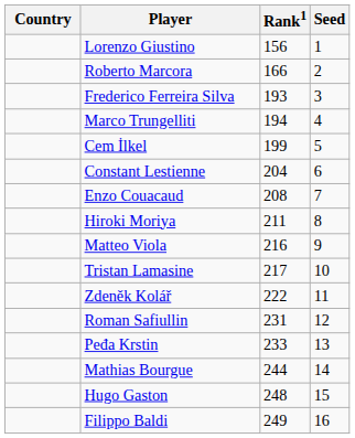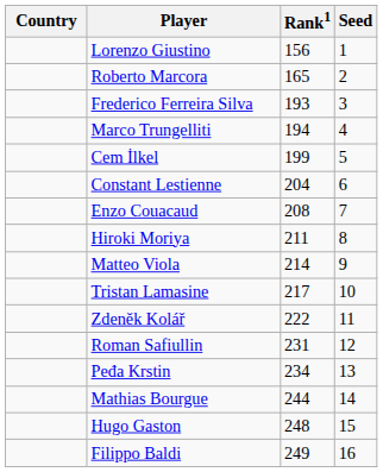 <table class="sortable wikitable">
 <tr>
 <th width="70">Country</th>
 <th width="175">Player</th>
 <th>Rank<sup>1</sup></th>
 <th>Seed</th>
 </tr>
 <tr>
 <td></td>
 <td><a href='#'>Lorenzo Giustino</a></td>
 <td>156</td>
 <td>1</td>
 </tr>
 <tr>
 <td></td>
 <td><a href='#'>Roberto Marcora</a></td>
-<td>166</td>
+<td>165</td>
 <td>2</td>
 </tr>
 <tr>
 <td></td>
 <td><a href='#'>Frederico Ferreira Silva</a></td>
 <td>193</td>
 <td>3</td>
 </tr>
 <tr>
 <td></td>
 <td><a href='#'>Marco Trungelliti</a></td>
 <td>194</td>
 <td>4</td>
 </tr>
 <tr>
 <td></td>
 <td><a href='#'>Cem İlkel</a></td>
 <td>199</td>
 <td>5</td>
 </tr>
 <tr>
 <td></td>
 <td><a href='#'>Constant Lestienne</a></td>
 <td>204</td>
 <td>6</td>
 </tr>
 <tr>
 <td></td>
 <td><a href='#'>Enzo Couacaud</a></td>
 <td>208</td>
 <td>7</td>
 </tr>
 <tr>
 <td></td>
 <td><a href='#'>Hiroki Moriya</a></td>
 <td>211</td>
 <td>8</td>
 </tr>
 <tr>
 <td></td>
 <td><a href='#'>Matteo Viola</a></td>
-<td>216</td>
+<td>214</td>
 <td>9</td>
 </tr>
 <tr>
 <td></td>
 <td><a href='#'>Tristan Lamasine</a></td>
 <td>217</td>
 <td>10</td>
 </tr>
 <tr>
 <td></td>
 <td><a href='#'>Zdeněk Kolář</a></td>
 <td>222</td>
 <td>11</td>
 </tr>
 <tr>
 <td></td>
 <td><a href='#'>Roman Safiullin</a></td>
 <td>231</td>
 <td>12</td>
 </tr>
 <tr>
 <td></td>
 <td><a href='#'>Peđa Krstin</a></td>
-<td>233</td>
+<td>234</td>
 <td>13</td>
 </tr>
 <tr>
 <td></td>
 <td><a href='#'>Mathias Bourgue</a></td>
 <td>244</td>
 <td>14</td>
 </tr>
 <tr>
 <td></td>
 <td><a href='#'>Hugo Gaston</a></td>
 <td>248</td>
 <td>15</td>
 </tr>
 <tr>
 <td></td>
 <td><a href='#'>Filippo Baldi</a></td>
 <td>249</td>
 <td>16</td>
 </tr>
 </table>
